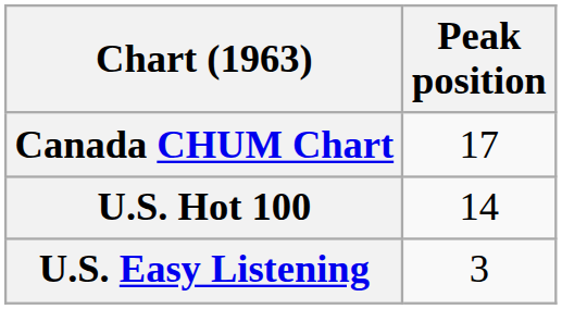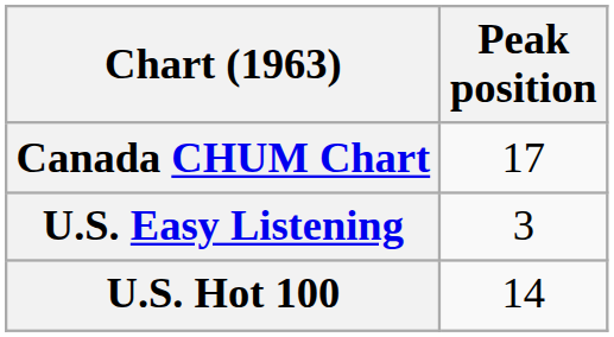 <table class="wikitable plainrowheaders sortable" style="text-align:center;" border="1">
 <tr>
 <th scope="col">Chart (1963)</th>
 <th scope="col">Peak<br>position</th>
 </tr>
 <tr>
 <th scope="row">Canada <a href='#'>CHUM Chart</a></th>
 <td>17</td>
 </tr>
 <tr>
+<th scope="row">U.S. <a href='#'>Easy Listening</a></th>
+<td>3</td>
+</tr>
+<tr>
 <th scope="row">U.S. Hot 100</th>
 <td>14</td>
 </tr>
-<tr>
-<th scope="row">U.S. <a href='#'>Easy Listening</a></th>
-<td>3</td>
-</tr>
 </table>
